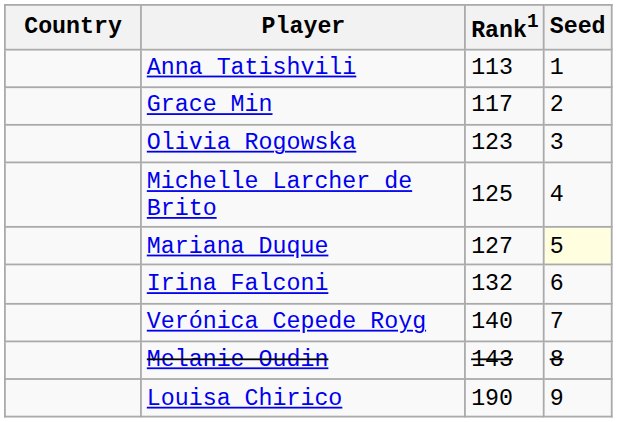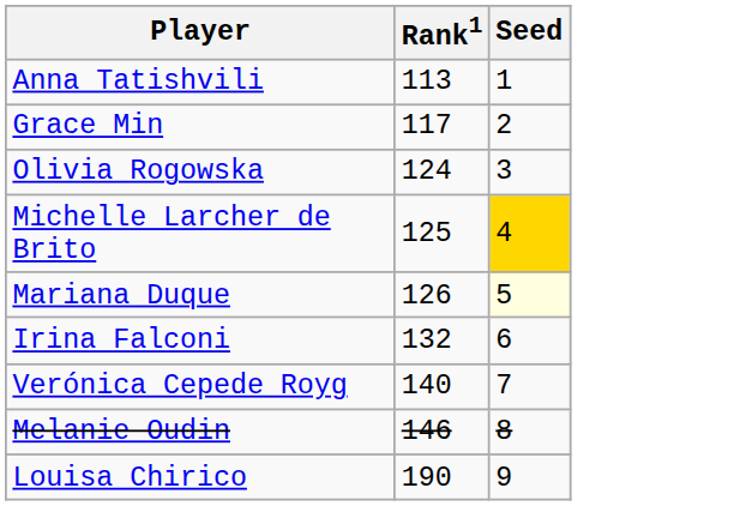 <table class="sortable wikitable">
 <tr>
-<th width="70">Country</th>
 <th width="175">Player</th>
 <th>Rank<sup>1</sup></th>
 <th>Seed</th>
 </tr>
 <tr>
-<td></td>
 <td><a href='#'>Anna Tatishvili</a></td>
 <td>113</td>
 <td>1</td>
 </tr>
 <tr>
-<td></td>
 <td><a href='#'>Grace Min</a></td>
 <td>117</td>
 <td>2</td>
 </tr>
 <tr>
-<td></td>
 <td><a href='#'>Olivia Rogowska</a></td>
-<td>123</td>
+<td>124</td>
 <td>3</td>
 </tr>
 <tr>
-<td></td>
 <td><a href='#'>Michelle Larcher de Brito</a></td>
 <td>125</td>
-<td>4</td>
+<td style="background: gold;">4</td>
 </tr>
 <tr>
-<td></td>
 <td><a href='#'>Mariana Duque</a></td>
-<td>127</td>
+<td>126</td>
 <td style="background: lightyellow;">5</td>
 </tr>
 <tr>
-<td></td>
 <td><a href='#'>Irina Falconi</a></td>
 <td>132</td>
 <td>6</td>
 </tr>
 <tr>
-<td></td>
 <td><a href='#'>Verónica Cepede Royg</a></td>
 <td>140</td>
 <td>7</td>
 </tr>
 <tr>
-<td><s></s></td>
 <td><s><a href='#'>Melanie Oudin</a></s></td>
-<td><s>143</s></td>
+<td><s>146</s></td>
 <td><s>8</s></td>
 </tr>
 <tr>
-<td></td>
 <td><a href='#'>Louisa Chirico</a></td>
 <td>190</td>
 <td>9</td>
 </tr>
 </table>
